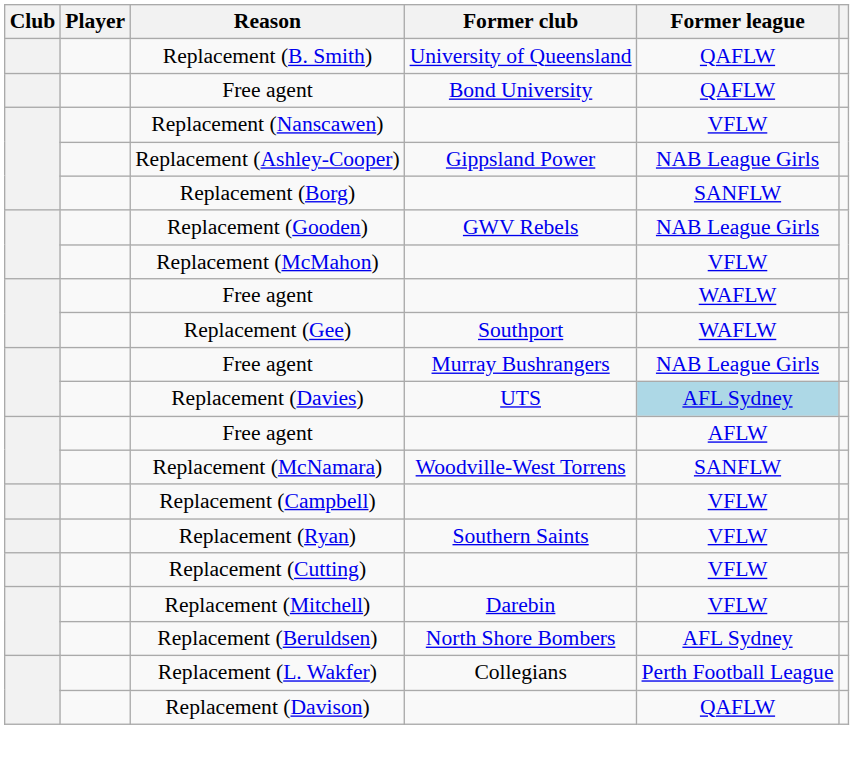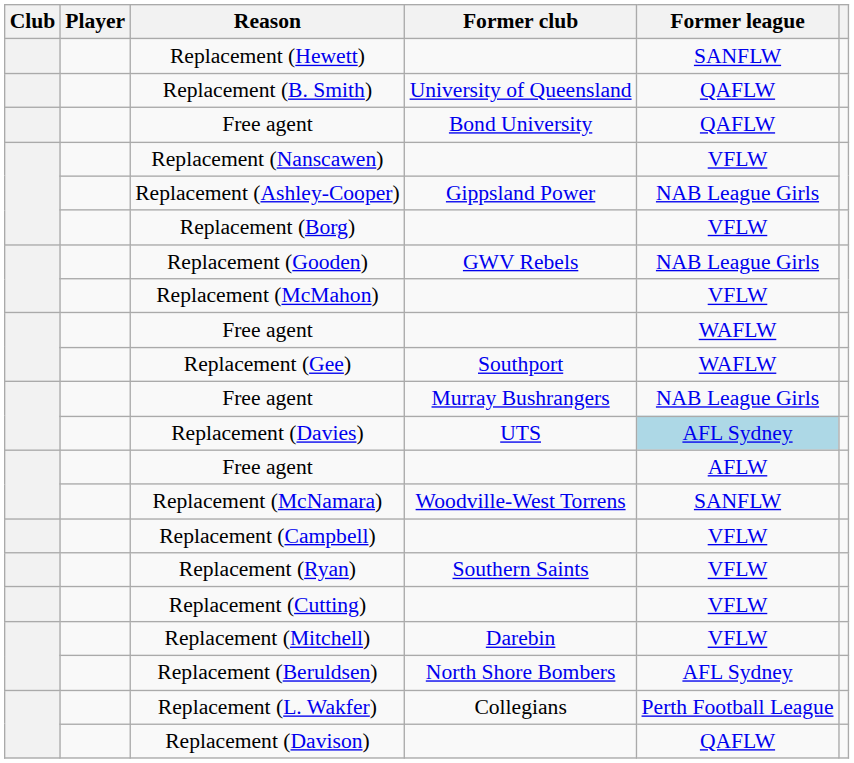 <table class="wikitable sortable plainrowheaders" style="text-align:center;">
 <tr>
 <th scope="col">Club</th>
 <th scope="col">Player</th>
 <th scope="col">Reason</th>
 <th scope="col">Former club</th>
 <th scope="col">Former league</th>
 <th class="unsortable"></th>
+</tr>
+<tr>
+<th scope="row"></th>
+<td></td>
+<td>Replacement (<a href='#'>Hewett</a>)</td>
+<td></td>
+<td><a href='#'>SANFLW</a></td>
+<td></td>
 </tr>
 <tr>
 <th scope="row"></th>
 <td></td>
 <td>Replacement (<a href='#'>B. Smith</a>)</td>
 <td><a href='#'>University of Queensland</a></td>
 <td><a href='#'>QAFLW</a></td>
 <td></td>
 </tr>
 <tr>
 <th scope="row"></th>
 <td></td>
 <td>Free agent</td>
 <td><a href='#'>Bond University</a></td>
 <td><a href='#'>QAFLW</a></td>
 <td></td>
 </tr>
 <tr>
 <th rowspan=3 scope="row"></th>
 <td></td>
 <td>Replacement (<a href='#'>Nanscawen</a>)</td>
 <td></td>
 <td><a href='#'>VFLW</a></td>
 <td rowspan=2></td>
 </tr>
 <tr>
 <td></td>
 <td>Replacement (<a href='#'>Ashley-Cooper</a>)</td>
 <td><a href='#'>Gippsland Power</a></td>
 <td><a href='#'>NAB League Girls</a></td>
 </tr>
 <tr>
 <td></td>
 <td>Replacement (<a href='#'>Borg</a>)</td>
 <td></td>
-<td><a href='#'>SANFLW</a></td>
+<td><a href='#'>VFLW</a></td>
 <td></td>
 </tr>
 <tr>
 <th rowspan=2 scope="row"></th>
 <td></td>
 <td>Replacement (<a href='#'>Gooden</a>)</td>
 <td><a href='#'>GWV Rebels</a></td>
 <td><a href='#'>NAB League Girls</a></td>
 <td rowspan=2></td>
 </tr>
 <tr>
 <td></td>
 <td>Replacement (<a href='#'>McMahon</a>)</td>
 <td></td>
 <td><a href='#'>VFLW</a></td>
 </tr>
 <tr>
 <th rowspan=2 scope="row"></th>
 <td></td>
 <td>Free agent</td>
 <td></td>
 <td><a href='#'>WAFLW</a></td>
 <td></td>
 </tr>
 <tr>
 <td></td>
 <td>Replacement (<a href='#'>Gee</a>)</td>
 <td><a href='#'>Southport</a></td>
 <td><a href='#'>WAFLW</a></td>
 <td></td>
 </tr>
 <tr>
 <th rowspan=2 scope="row"></th>
 <td></td>
 <td>Free agent</td>
 <td><a href='#'>Murray Bushrangers</a></td>
 <td><a href='#'>NAB League Girls</a></td>
 <td></td>
 </tr>
 <tr>
 <td></td>
 <td>Replacement (<a href='#'>Davies</a>)</td>
 <td><a href='#'>UTS</a></td>
 <td style="background: lightblue;"><a href='#'>AFL Sydney</a></td>
 <td></td>
 </tr>
 <tr>
 <th rowspan=2 scope="row"></th>
 <td></td>
 <td>Free agent</td>
 <td></td>
 <td><a href='#'>AFLW</a></td>
 <td></td>
 </tr>
 <tr>
 <td></td>
 <td>Replacement (<a href='#'>McNamara</a>)</td>
 <td><a href='#'>Woodville-West Torrens</a></td>
 <td><a href='#'>SANFLW</a></td>
 <td></td>
 </tr>
 <tr>
 <th scope="row"></th>
 <td></td>
 <td>Replacement (<a href='#'>Campbell</a>)</td>
 <td></td>
 <td><a href='#'>VFLW</a></td>
 <td></td>
 </tr>
 <tr>
 <th scope="row"></th>
 <td></td>
 <td>Replacement (<a href='#'>Ryan</a>)</td>
 <td><a href='#'>Southern Saints</a></td>
 <td><a href='#'>VFLW</a></td>
 <td></td>
 </tr>
 <tr>
 <th scope="row"></th>
 <td></td>
 <td>Replacement (<a href='#'>Cutting</a>)</td>
 <td></td>
 <td><a href='#'>VFLW</a></td>
 <td></td>
 </tr>
 <tr>
 <th rowspan=2 scope="row"></th>
 <td></td>
 <td>Replacement (<a href='#'>Mitchell</a>)</td>
 <td><a href='#'>Darebin</a></td>
 <td><a href='#'>VFLW</a></td>
 <td></td>
 </tr>
 <tr>
 <td></td>
 <td>Replacement (<a href='#'>Beruldsen</a>)</td>
 <td><a href='#'>North Shore Bombers</a></td>
 <td><a href='#'>AFL Sydney</a></td>
 <td></td>
 </tr>
 <tr>
 <th rowspan=2 scope="row"></th>
 <td></td>
 <td>Replacement (<a href='#'>L. Wakfer</a>)</td>
 <td>Collegians</td>
 <td><a href='#'>Perth Football League</a></td>
 <td></td>
 </tr>
 <tr>
 <td></td>
 <td>Replacement (<a href='#'>Davison</a>)</td>
 <td></td>
 <td><a href='#'>QAFLW</a></td>
 <td></td>
 </tr>
 </table>
